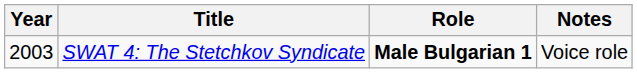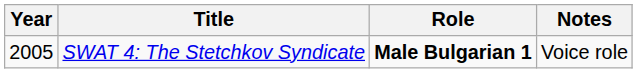 <table class="wikitable">
 <tr>
 <th>Year</th>
 <th>Title</th>
 <th>Role</th>
 <th>Notes</th>
 </tr>
 <tr>
-<td>2003</td>
+<td>2005</td>
 <td><em><a href='#'>SWAT 4: The Stetchkov Syndicate</a></em></td>
 <td><strong>Male Bulgarian 1</strong></td>
 <td rowspan="3">Voice role</td>
 </tr>
 </table>
